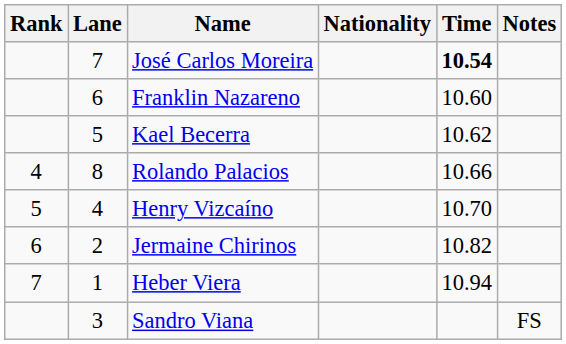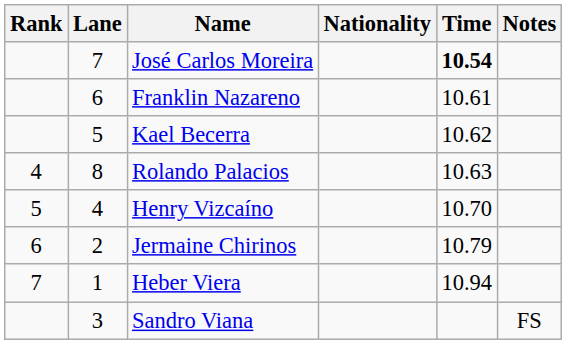 <table class="wikitable sortable" style="text-align:center;font-size:95%">
 <tr>
 <th>Rank</th>
 <th>Lane</th>
 <th>Name</th>
 <th>Nationality</th>
 <th>Time</th>
 <th>Notes</th>
 </tr>
 <tr>
 <td></td>
 <td>7</td>
 <td align=left><a href='#'>José Carlos Moreira</a></td>
 <td align=left></td>
 <td><strong>10.54</strong></td>
 <td></td>
 </tr>
 <tr>
 <td></td>
 <td>6</td>
 <td align=left><a href='#'>Franklin Nazareno</a></td>
 <td align=left></td>
-<td>10.60</td>
+<td>10.61</td>
 <td></td>
 </tr>
 <tr>
 <td></td>
 <td>5</td>
 <td align=left><a href='#'>Kael Becerra</a></td>
 <td align=left></td>
 <td>10.62</td>
 <td></td>
 </tr>
 <tr>
 <td>4</td>
 <td>8</td>
 <td align=left><a href='#'>Rolando Palacios</a></td>
 <td align=left></td>
-<td>10.66</td>
+<td>10.63</td>
 <td></td>
 </tr>
 <tr>
 <td>5</td>
 <td>4</td>
 <td align=left><a href='#'>Henry Vizcaíno</a></td>
 <td align=left></td>
 <td>10.70</td>
 <td></td>
 </tr>
 <tr>
 <td>6</td>
 <td>2</td>
 <td align=left><a href='#'>Jermaine Chirinos</a></td>
 <td align=left></td>
-<td>10.82</td>
+<td>10.79</td>
 <td></td>
 </tr>
 <tr>
 <td>7</td>
 <td>1</td>
 <td align=left><a href='#'>Heber Viera</a></td>
 <td align=left></td>
 <td>10.94</td>
 <td></td>
 </tr>
 <tr>
 <td></td>
 <td>3</td>
 <td align=left><a href='#'>Sandro Viana</a></td>
 <td align=left></td>
 <td></td>
 <td>FS</td>
 </tr>
 </table>
